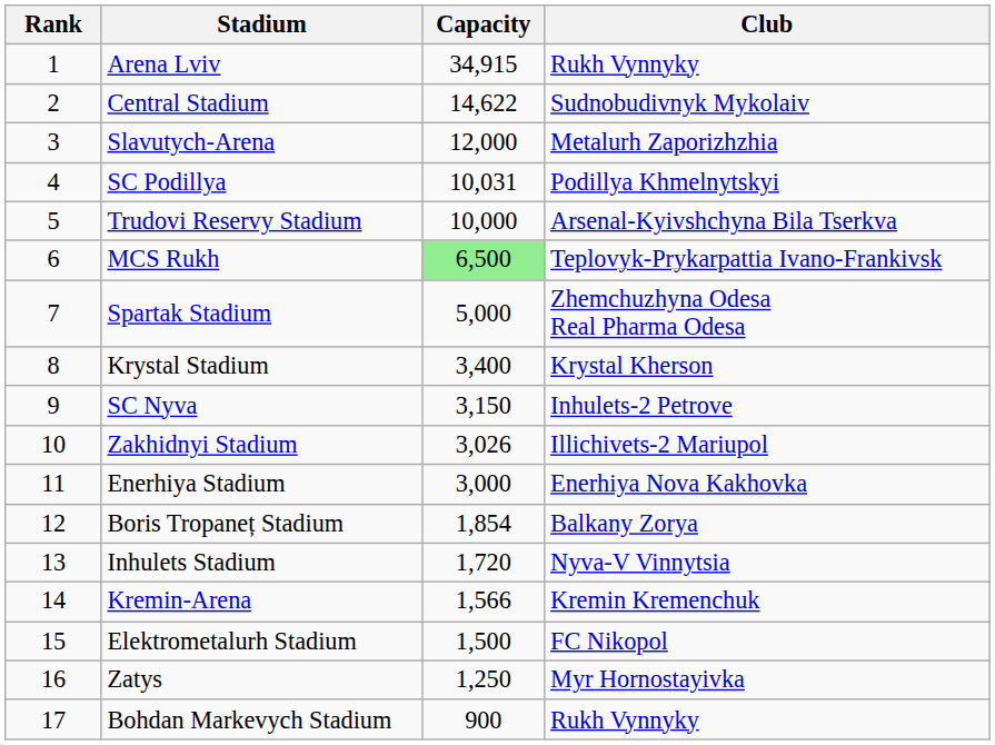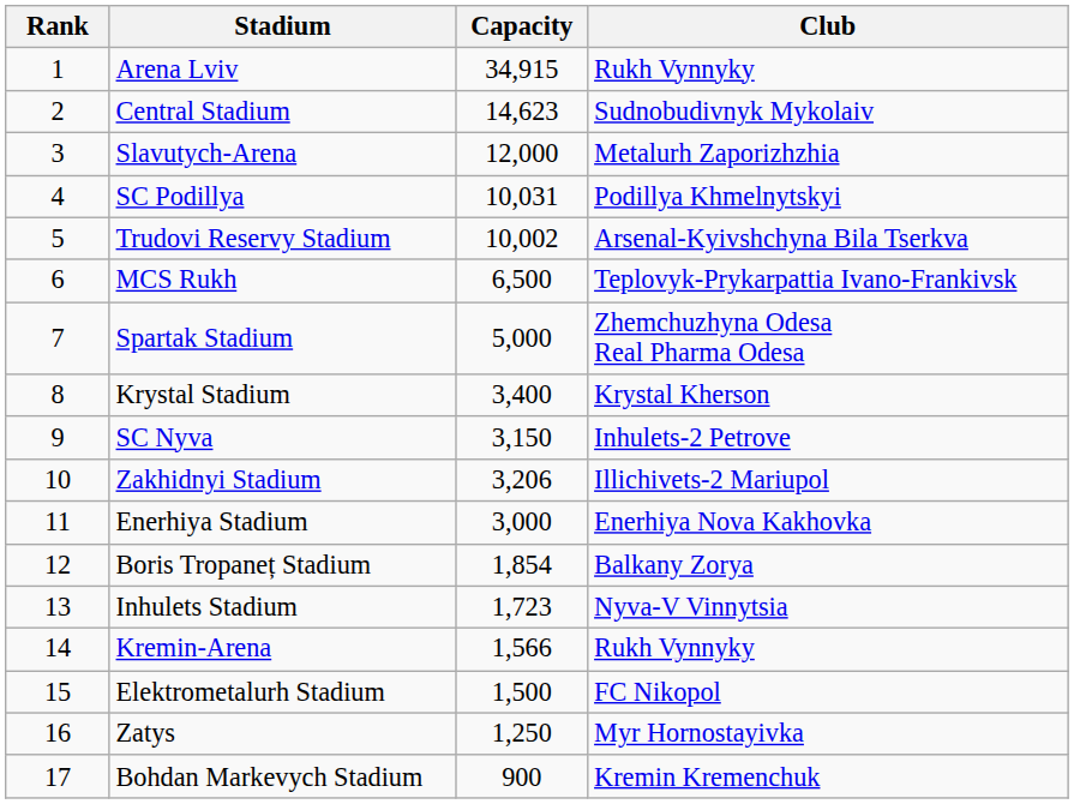 <table class="wikitable">
 <tr>
 <th width=55>Rank</th>
 <th width=200>Stadium</th>
 <th width=72>Capacity</th>
 <th width=280>Club</th>
 </tr>
 <tr>
 <td align=center>1</td>
 <td><a href='#'>Arena Lviv</a></td>
 <td align=center>34,915</td>
 <td><a href='#'>Rukh Vynnyky</a></td>
 </tr>
 <tr>
 <td align=center>2</td>
 <td><a href='#'>Central Stadium</a></td>
-<td align=center>14,622</td>
+<td align=center>14,623</td>
 <td><a href='#'>Sudnobudivnyk Mykolaiv</a></td>
 </tr>
 <tr>
 <td align=center>3</td>
 <td><a href='#'>Slavutych-Arena</a></td>
 <td align=center>12,000</td>
 <td><a href='#'>Metalurh Zaporizhzhia</a></td>
 </tr>
 <tr>
 <td align=center>4</td>
 <td><a href='#'>SC Podillya</a></td>
 <td align=center>10,031</td>
 <td><a href='#'>Podillya Khmelnytskyi</a></td>
 </tr>
 <tr>
 <td align=center>5</td>
 <td><a href='#'>Trudovi Reservy Stadium</a></td>
-<td align=center>10,000</td>
+<td align=center>10,002</td>
 <td><a href='#'>Arsenal-Kyivshchyna Bila Tserkva</a></td>
 </tr>
 <tr>
 <td align=center>6</td>
 <td><a href='#'>MCS Rukh</a></td>
-<td align=center style="background: lightgreen;">6,500</td>
+<td align=center>6,500</td>
 <td><a href='#'>Teplovyk-Prykarpattia Ivano-Frankivsk</a></td>
 </tr>
 <tr>
 <td align=center>7</td>
 <td><a href='#'>Spartak Stadium</a></td>
 <td align=center>5,000</td>
 <td><a href='#'>Zhemchuzhyna Odesa</a><br><a href='#'>Real Pharma Odesa</a></td>
 </tr>
 <tr>
 <td align=center>8</td>
 <td>Krystal Stadium</td>
 <td align=center>3,400</td>
 <td><a href='#'>Krystal Kherson</a></td>
 </tr>
 <tr>
 <td align=center>9</td>
 <td><a href='#'>SC Nyva</a></td>
 <td align=center>3,150</td>
 <td><a href='#'>Inhulets-2 Petrove</a></td>
 </tr>
 <tr>
 <td align=center>10</td>
 <td><a href='#'>Zakhidnyi Stadium</a></td>
-<td align=center>3,026</td>
+<td align=center>3,206</td>
 <td><a href='#'>Illichivets-2 Mariupol</a></td>
 </tr>
 <tr>
 <td align=center>11</td>
 <td>Enerhiya Stadium</td>
 <td align=center>3,000</td>
 <td><a href='#'>Enerhiya Nova Kakhovka</a></td>
 </tr>
 <tr>
 <td align=center>12</td>
 <td>Boris Tropaneț Stadium</td>
 <td align=center>1,854</td>
 <td><a href='#'>Balkany Zorya</a></td>
 </tr>
 <tr>
 <td align=center>13</td>
 <td>Inhulets Stadium</td>
-<td align=center>1,720</td>
+<td align=center>1,723</td>
 <td><a href='#'>Nyva-V Vinnytsia</a></td>
 </tr>
 <tr>
 <td align=center>14</td>
 <td><a href='#'>Kremin-Arena</a></td>
 <td align=center>1,566</td>
-<td><a href='#'>Kremin Kremenchuk</a></td>
+<td><a href='#'>Rukh Vynnyky</a></td>
 </tr>
 <tr>
 <td align=center>15</td>
 <td>Elektrometalurh Stadium</td>
 <td align=center>1,500</td>
 <td><a href='#'>FC Nikopol</a></td>
 </tr>
 <tr>
 <td align=center>16</td>
 <td>Zatys</td>
 <td align=center>1,250</td>
 <td><a href='#'>Myr Hornostayivka</a></td>
 </tr>
 <tr>
 <td align=center>17</td>
 <td>Bohdan Markevych Stadium</td>
 <td align=center>900</td>
-<td><a href='#'>Rukh Vynnyky</a></td>
+<td><a href='#'>Kremin Kremenchuk</a></td>
 </tr>
 </table>
